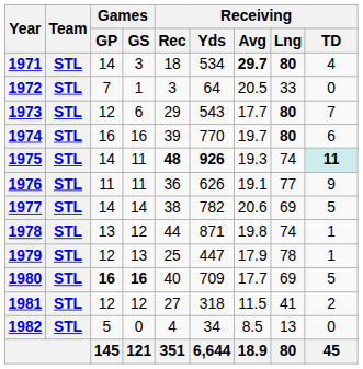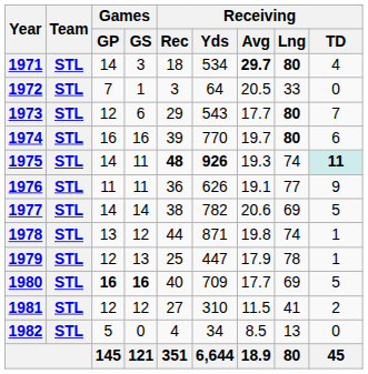 <table class="wikitable" style="text-align:center">
 <tr>
 <th rowspan="2">Year</th>
 <th rowspan="2">Team</th>
 <th colspan="2">Games</th>
 <th colspan="5">Receiving</th>
 </tr>
 <tr>
 <th>GP</th>
 <th>GS</th>
 <th>Rec</th>
 <th>Yds</th>
 <th>Avg</th>
 <th>Lng</th>
 <th>TD</th>
 </tr>
 <tr>
 <th><a href='#'>1971</a></th>
 <th><a href='#'>STL</a></th>
 <td>14</td>
 <td>3</td>
 <td>18</td>
 <td>534</td>
 <td><strong>29.7</strong></td>
 <td><strong>80</strong></td>
 <td>4</td>
 </tr>
 <tr>
 <th><a href='#'>1972</a></th>
 <th><a href='#'>STL</a></th>
 <td>7</td>
 <td>1</td>
 <td>3</td>
 <td>64</td>
 <td>20.5</td>
 <td>33</td>
 <td>0</td>
 </tr>
 <tr>
 <th><a href='#'>1973</a></th>
 <th><a href='#'>STL</a></th>
 <td>12</td>
 <td>6</td>
 <td>29</td>
 <td>543</td>
 <td>17.7</td>
 <td><strong>80</strong></td>
 <td>7</td>
 </tr>
 <tr>
 <th><a href='#'>1974</a></th>
 <th><a href='#'>STL</a></th>
 <td>16</td>
 <td>16</td>
 <td>39</td>
 <td>770</td>
 <td>19.7</td>
 <td><strong>80</strong></td>
 <td>6</td>
 </tr>
 <tr>
 <th><a href='#'>1975</a></th>
 <th><a href='#'>STL</a></th>
 <td>14</td>
 <td>11</td>
 <td><strong>48</strong></td>
 <td><strong>926</strong></td>
 <td>19.3</td>
 <td>74</td>
 <td style="background:#cfecec; width:3em;"><strong>11</strong></td>
 </tr>
 <tr>
 <th><a href='#'>1976</a></th>
 <th><a href='#'>STL</a></th>
 <td>11</td>
 <td>11</td>
 <td>36</td>
 <td>626</td>
 <td>19.1</td>
 <td>77</td>
 <td>9</td>
 </tr>
 <tr>
 <th><a href='#'>1977</a></th>
 <th><a href='#'>STL</a></th>
 <td>14</td>
 <td>14</td>
 <td>38</td>
 <td>782</td>
 <td>20.6</td>
 <td>69</td>
 <td>5</td>
 </tr>
 <tr>
 <th><a href='#'>1978</a></th>
 <th><a href='#'>STL</a></th>
 <td>13</td>
 <td>12</td>
 <td>44</td>
 <td>871</td>
 <td>19.8</td>
 <td>74</td>
 <td>1</td>
 </tr>
 <tr>
 <th><a href='#'>1979</a></th>
 <th><a href='#'>STL</a></th>
 <td>12</td>
 <td>13</td>
 <td>25</td>
 <td>447</td>
 <td>17.9</td>
 <td>78</td>
 <td>1</td>
 </tr>
 <tr>
 <th><a href='#'>1980</a></th>
 <th><a href='#'>STL</a></th>
 <td><strong>16</strong></td>
 <td><strong>16</strong></td>
 <td>40</td>
 <td>709</td>
 <td>17.7</td>
 <td>69</td>
 <td>5</td>
 </tr>
 <tr>
 <th><a href='#'>1981</a></th>
 <th><a href='#'>STL</a></th>
 <td>12</td>
 <td>12</td>
 <td>27</td>
-<td>318</td>
+<td>310</td>
 <td>11.5</td>
 <td>41</td>
 <td>2</td>
 </tr>
 <tr>
 <th><a href='#'>1982</a></th>
 <th><a href='#'>STL</a></th>
 <td>5</td>
 <td>0</td>
 <td>4</td>
 <td>34</td>
 <td>8.5</td>
 <td>13</td>
 <td>0</td>
 </tr>
 <tr>
 <th colspan="2"></th>
 <th>145</th>
 <th>121</th>
 <th>351</th>
 <th>6,644</th>
 <th>18.9</th>
 <th>80</th>
 <th>45</th>
 </tr>
 </table>
